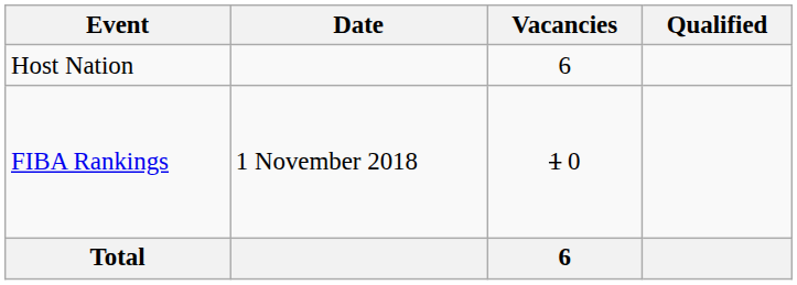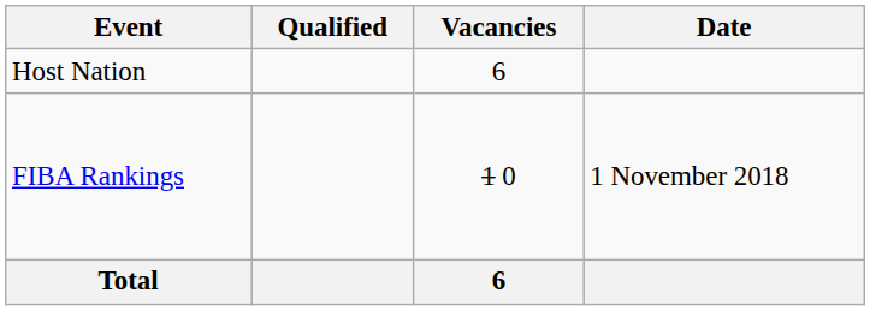 <table class="wikitable" width=500>
 <tr>
 <th>Event</th>
+<th>Qualified</th>
+<th>Vacancies</th>
 <th>Date</th>
-<th>Vacancies</th>
-<th>Qualified</th>
 </tr>
 <tr>
 <td>Host Nation</td>
+<td><s></s></td>
+<td align=center>6</td>
 <td></td>
-<td align=center>6</td>
-<td><s></s></td>
 </tr>
 <tr>
 <td><a href='#'>FIBA Rankings</a></td>
+<td><br><br><br><br><br></td>
+<td align=center><s>1</s> 0</td>
 <td>1 November 2018</td>
-<td align=center><s>1</s> 0</td>
-<td><br><br><br><br><br></td>
 </tr>
 <tr>
 <th>Total</th>
 <th></th>
 <th>6</th>
 <th></th>
 </tr>
 </table>
